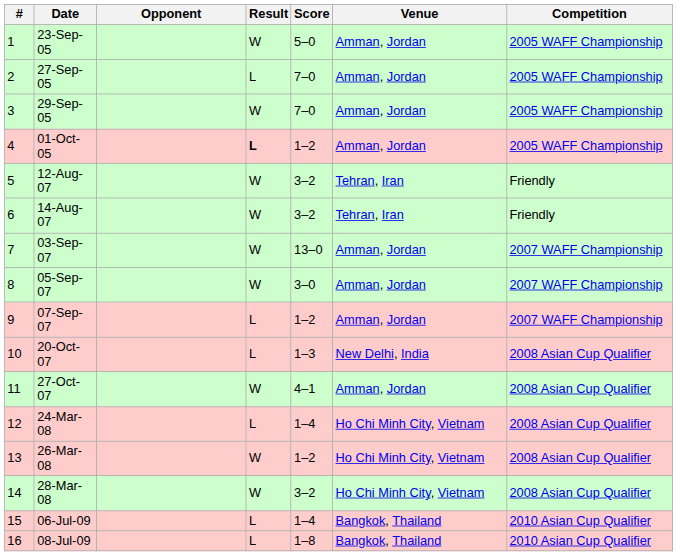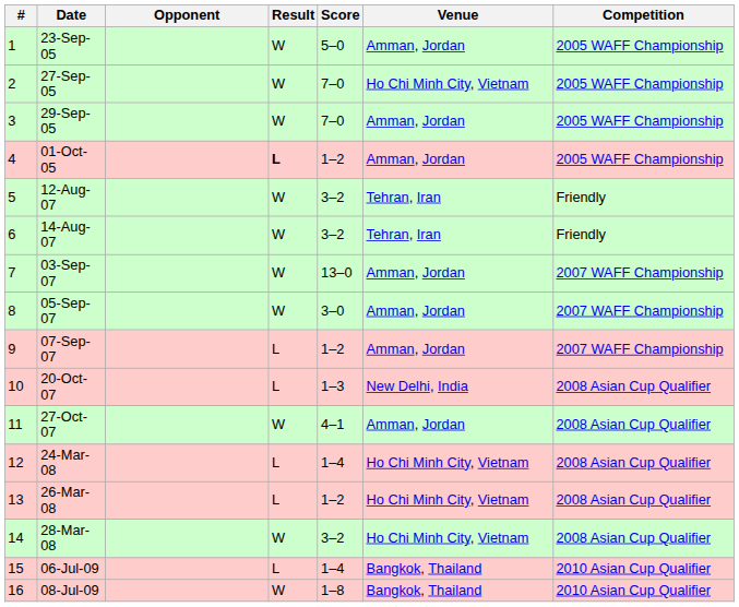 <table class="wikitable">
 <tr>
 <th width=30>#</th>
 <th width=70>Date</th>
 <th width=180>Opponent</th>
 <th>Result</th>
 <th>Score</th>
 <th width=210>Venue</th>
 <th width=200>Competition</th>
 </tr>
 <tr bgcolor=#CCFFCC>
 <td>1</td>
 <td>23-Sep-05</td>
 <td></td>
 <td>W</td>
 <td>5–0</td>
 <td><a href='#'>Amman</a>, <a href='#'>Jordan</a></td>
 <td><a href='#'>2005 WAFF Championship</a></td>
 </tr>
 <tr bgcolor=#CCFFCC>
 <td>2</td>
 <td>27-Sep-05</td>
 <td></td>
-<td>L</td>
+<td>W</td>
 <td>7–0</td>
-<td><a href='#'>Amman</a>, <a href='#'>Jordan</a></td>
+<td><a href='#'>Ho Chi Minh City</a>, <a href='#'>Vietnam</a></td>
 <td><a href='#'>2005 WAFF Championship</a></td>
 </tr>
 <tr bgcolor=#CCFFCC>
 <td>3</td>
 <td>29-Sep-05</td>
 <td></td>
 <td>W</td>
 <td>7–0</td>
 <td><a href='#'>Amman</a>, <a href='#'>Jordan</a></td>
 <td><a href='#'>2005 WAFF Championship</a></td>
 </tr>
 <tr bgcolor=#FFCCCC>
 <td>4</td>
 <td>01-Oct-05</td>
 <td></td>
 <td><strong>L</strong></td>
 <td>1–2</td>
 <td><a href='#'>Amman</a>, <a href='#'>Jordan</a></td>
 <td><a href='#'>2005 WAFF Championship</a></td>
 </tr>
 <tr bgcolor=#CCFFCC>
 <td>5</td>
 <td>12-Aug-07</td>
 <td></td>
 <td>W</td>
 <td>3–2</td>
 <td><a href='#'>Tehran</a>, <a href='#'>Iran</a></td>
 <td>Friendly</td>
 </tr>
 <tr bgcolor=#CCFFCC>
 <td>6</td>
 <td>14-Aug-07</td>
 <td></td>
 <td>W</td>
 <td>3–2</td>
 <td><a href='#'>Tehran</a>, <a href='#'>Iran</a></td>
 <td>Friendly</td>
 </tr>
 <tr bgcolor=#CCFFCC>
 <td>7</td>
 <td>03-Sep-07</td>
 <td></td>
 <td>W</td>
 <td>13–0</td>
 <td><a href='#'>Amman</a>, <a href='#'>Jordan</a></td>
 <td><a href='#'>2007 WAFF Championship</a></td>
 </tr>
 <tr bgcolor=#CCFFCC>
 <td>8</td>
 <td>05-Sep-07</td>
 <td></td>
 <td>W</td>
 <td>3–0</td>
 <td><a href='#'>Amman</a>, <a href='#'>Jordan</a></td>
 <td><a href='#'>2007 WAFF Championship</a></td>
 </tr>
 <tr bgcolor=#FFCCCC>
 <td>9</td>
 <td>07-Sep-07</td>
 <td></td>
 <td>L</td>
 <td>1–2</td>
 <td><a href='#'>Amman</a>, <a href='#'>Jordan</a></td>
 <td><a href='#'>2007 WAFF Championship</a></td>
 </tr>
 <tr bgcolor=#FFCCCC>
 <td>10</td>
 <td>20-Oct-07</td>
 <td></td>
 <td>L</td>
 <td>1–3</td>
 <td><a href='#'>New Delhi</a>, <a href='#'>India</a></td>
 <td><a href='#'>2008 Asian Cup Qualifier</a></td>
 </tr>
 <tr bgcolor=#CCFFCC>
 <td>11</td>
 <td>27-Oct-07</td>
 <td></td>
 <td>W</td>
 <td>4–1</td>
 <td><a href='#'>Amman</a>, <a href='#'>Jordan</a></td>
 <td><a href='#'>2008 Asian Cup Qualifier</a></td>
 </tr>
 <tr bgcolor=#FFCCCC>
 <td>12</td>
 <td>24-Mar-08</td>
 <td></td>
 <td>L</td>
 <td>1–4</td>
 <td><a href='#'>Ho Chi Minh City</a>, <a href='#'>Vietnam</a></td>
 <td><a href='#'>2008 Asian Cup Qualifier</a></td>
 </tr>
 <tr bgcolor=#FFCCCC>
 <td>13</td>
 <td>26-Mar-08</td>
 <td></td>
-<td>W</td>
+<td>L</td>
 <td>1–2</td>
 <td><a href='#'>Ho Chi Minh City</a>, <a href='#'>Vietnam</a></td>
 <td><a href='#'>2008 Asian Cup Qualifier</a></td>
 </tr>
 <tr bgcolor=#CCFFCC>
 <td>14</td>
 <td>28-Mar-08</td>
 <td></td>
 <td>W</td>
 <td>3–2</td>
 <td><a href='#'>Ho Chi Minh City</a>, <a href='#'>Vietnam</a></td>
 <td><a href='#'>2008 Asian Cup Qualifier</a></td>
 </tr>
 <tr bgcolor=#FFCCCC>
 <td>15</td>
 <td>06-Jul-09</td>
 <td></td>
 <td>L</td>
 <td>1–4</td>
 <td><a href='#'>Bangkok</a>, <a href='#'>Thailand</a></td>
 <td><a href='#'>2010 Asian Cup Qualifier</a></td>
 </tr>
 <tr bgcolor=#FFCCCC>
 <td>16</td>
 <td>08-Jul-09</td>
 <td></td>
-<td>L</td>
+<td>W</td>
 <td>1–8</td>
 <td><a href='#'>Bangkok</a>, <a href='#'>Thailand</a></td>
 <td><a href='#'>2010 Asian Cup Qualifier</a></td>
 </tr>
 </table>
